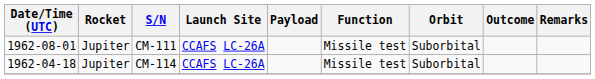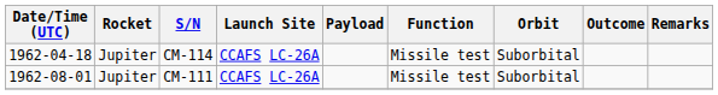 <table class="wikitable" style="margin: 1em 1em 1em 0">
 <tr>
 <th>Date/Time<br>(<a href='#'>UTC</a>)</th>
 <th>Rocket</th>
 <th><a href='#'>S/N</a></th>
 <th>Launch Site</th>
 <th>Payload</th>
 <th>Function</th>
 <th>Orbit</th>
 <th>Outcome</th>
 <th>Remarks</th>
 </tr>
 <tr>
+<td>1962-04-18</td>
+<td>Jupiter</td>
+<td>CM-114</td>
+<td><a href='#'>CCAFS</a> <a href='#'>LC-26A</a></td>
+<td></td>
+<td>Missile test</td>
+<td>Suborbital</td>
+<td></td>
+<td></td>
+</tr>
+<tr>
 <td>1962-08-01</td>
 <td>Jupiter</td>
 <td>CM-111</td>
 <td><a href='#'>CCAFS</a> <a href='#'>LC-26A</a></td>
 <td></td>
 <td>Missile test</td>
 <td>Suborbital</td>
 <td></td>
 <td></td>
 </tr>
 <tr>
-<td>1962-04-18</td>
-<td>Jupiter</td>
-<td>CM-114</td>
-<td><a href='#'>CCAFS</a> <a href='#'>LC-26A</a></td>
-<td></td>
-<td>Missile test</td>
-<td>Suborbital</td>
-<td></td>
-<td></td>
-</tr>
-<tr>
 </tr>
 </table>
